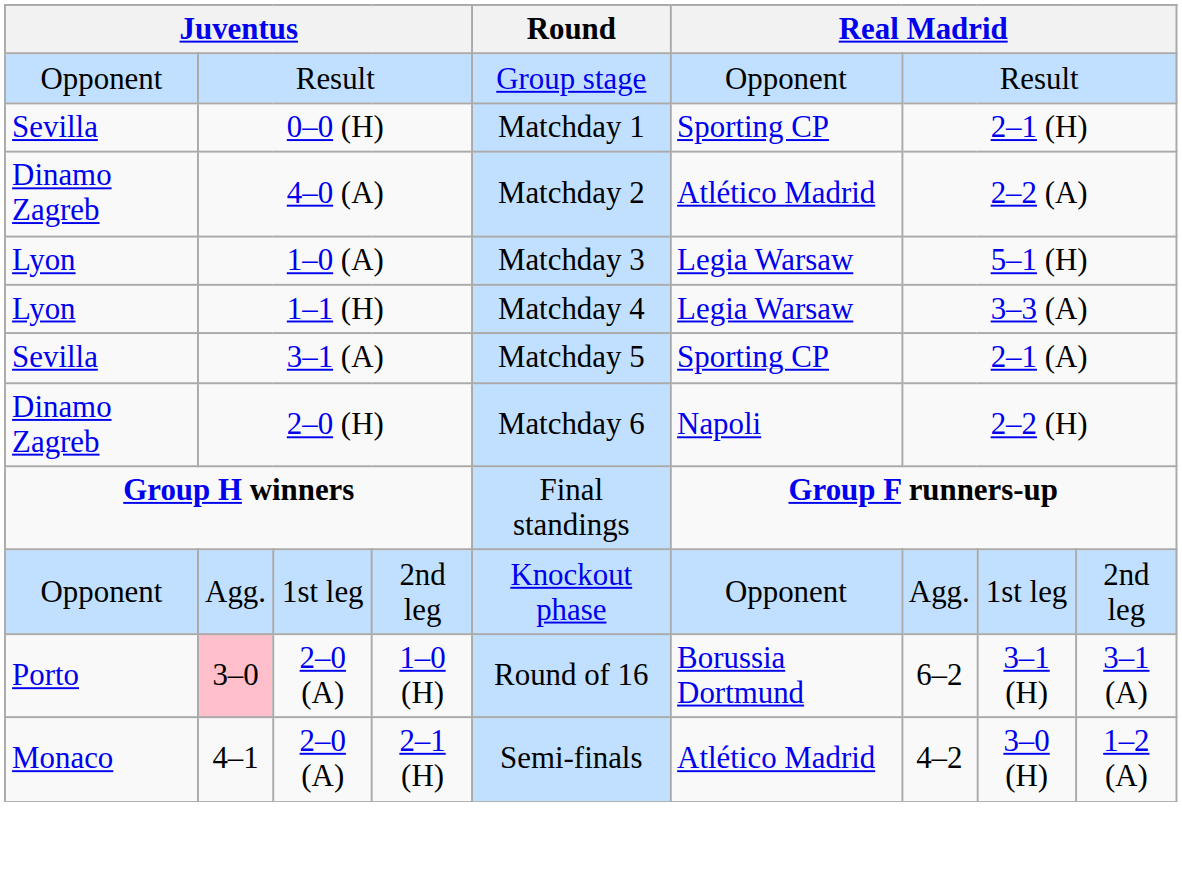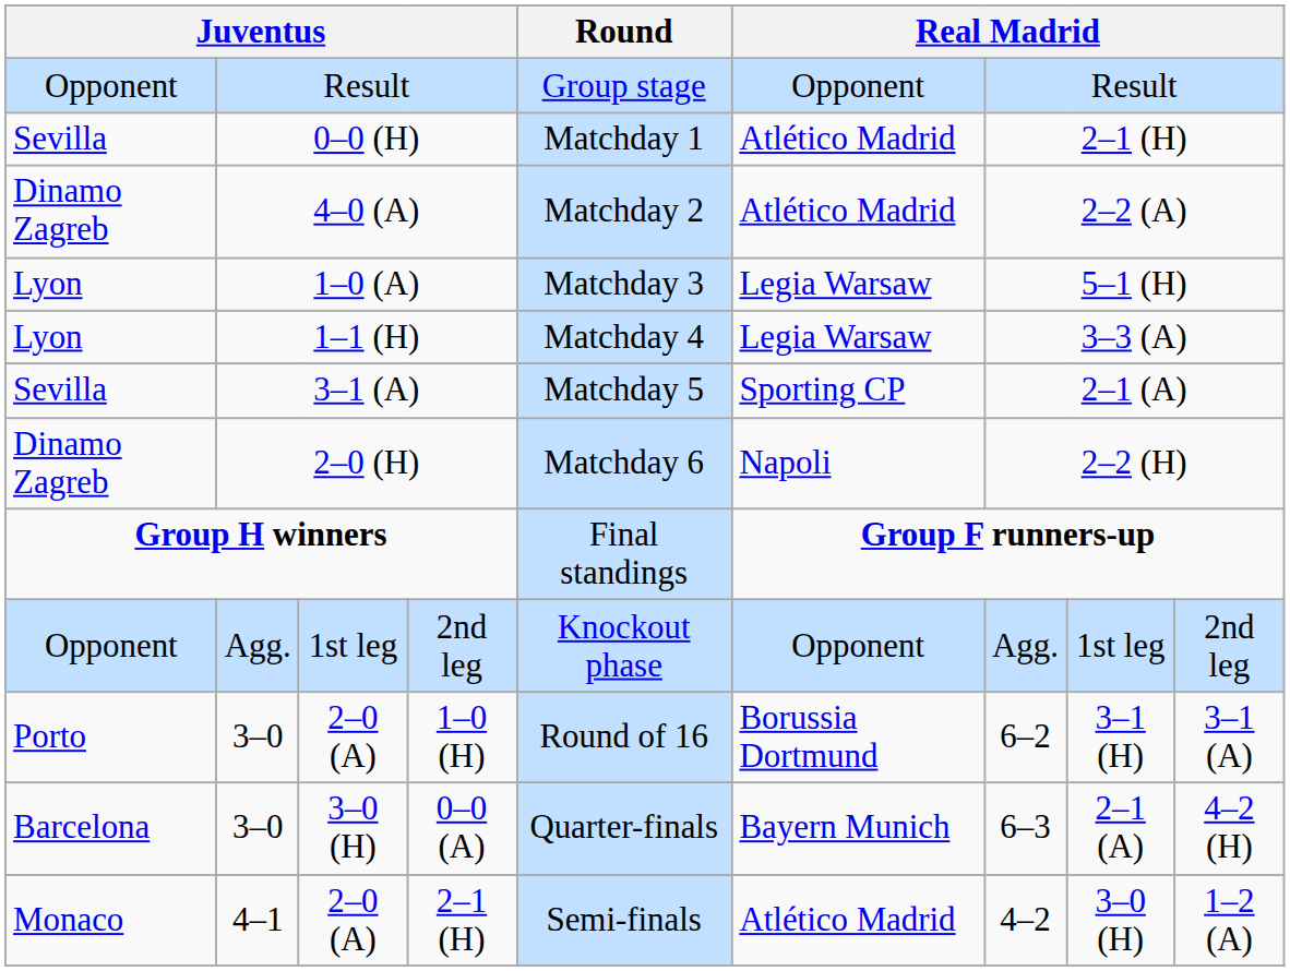 <table class="wikitable" style="text-align:center">
 <tr>
 <th colspan=4> <a href='#'>Juventus</a></th>
 <th>Round</th>
 <th colspan=4> <a href='#'>Real Madrid</a></th>
 </tr>
 <tr style="background:#C1E0FF">
 <td>Opponent</td>
 <td colspan=3>Result</td>
 <td><a href='#'>Group stage</a></td>
 <td>Opponent</td>
 <td colspan=3>Result</td>
 </tr>
 <tr>
 <td align=left> <a href='#'>Sevilla</a></td>
 <td colspan=3><a href='#'>0–0</a> (H)</td>
 <td style="background:#C1E0FF">Matchday 1</td>
-<td align=left> <a href='#'>Sporting CP</a></td>
+<td align=left> <a href='#'>Atlético Madrid</a></td>
 <td colspan=3><a href='#'>2–1</a> (H)</td>
 </tr>
 <tr>
 <td align=left> <a href='#'>Dinamo Zagreb</a></td>
 <td colspan=3><a href='#'>4–0</a> (A)</td>
 <td style="background:#C1E0FF">Matchday 2</td>
 <td align=left> <a href='#'>Atlético Madrid</a></td>
 <td colspan=3><a href='#'>2–2</a> (A)</td>
 </tr>
 <tr>
 <td align=left> <a href='#'>Lyon</a></td>
 <td colspan=3><a href='#'>1–0</a> (A)</td>
 <td style="background:#C1E0FF">Matchday 3</td>
 <td align=left> <a href='#'>Legia Warsaw</a></td>
 <td colspan=3><a href='#'>5–1</a> (H)</td>
 </tr>
 <tr>
 <td align=left> <a href='#'>Lyon</a></td>
 <td colspan=3><a href='#'>1–1</a> (H)</td>
 <td style="background:#C1E0FF">Matchday 4</td>
 <td align=left> <a href='#'>Legia Warsaw</a></td>
 <td colspan=3><a href='#'>3–3</a> (A)</td>
 </tr>
 <tr>
 <td align=left> <a href='#'>Sevilla</a></td>
 <td colspan=3><a href='#'>3–1</a> (A)</td>
 <td style="background:#C1E0FF">Matchday 5</td>
 <td align=left> <a href='#'>Sporting CP</a></td>
 <td colspan=3><a href='#'>2–1</a> (A)</td>
 </tr>
 <tr>
 <td align=left> <a href='#'>Dinamo Zagreb</a></td>
 <td colspan=3><a href='#'>2–0</a> (H)</td>
 <td style="background:#C1E0FF">Matchday 6</td>
 <td align=left> <a href='#'>Napoli</a></td>
 <td colspan=3><a href='#'>2–2</a> (H)</td>
 </tr>
 <tr>
 <td colspan=4 valign=top><strong><a href='#'>Group H</a> winners</strong><br></td>
 <td style="background:#C1E0FF">Final standings</td>
 <td colspan=4 valign=top><strong><a href='#'>Group F</a> runners-up</strong><br></td>
 </tr>
 <tr style="background:#C1E0FF">
 <td>Opponent</td>
 <td>Agg.</td>
 <td>1st leg</td>
 <td>2nd leg</td>
 <td><a href='#'>Knockout phase</a></td>
 <td>Opponent</td>
 <td>Agg.</td>
 <td>1st leg</td>
 <td>2nd leg</td>
 </tr>
 <tr>
 <td align=left> <a href='#'>Porto</a></td>
-<td style="background: pink;">3–0</td>
+<td>3–0</td>
 <td><a href='#'>2–0</a> (A)</td>
 <td><a href='#'>1–0</a> (H)</td>
 <td style="background:#C1E0FF">Round of 16</td>
 <td align=left> <a href='#'>Borussia Dortmund</a></td>
 <td>6–2</td>
 <td><a href='#'>3–1</a> (H)</td>
 <td><a href='#'>3–1</a> (A)</td>
+</tr>
+<tr>
+<td align=left> <a href='#'>Barcelona</a></td>
+<td>3–0</td>
+<td><a href='#'>3–0</a> (H)</td>
+<td><a href='#'>0–0</a> (A)</td>
+<td style="background:#C1E0FF">Quarter-finals</td>
+<td align=left> <a href='#'>Bayern Munich</a></td>
+<td>6–3</td>
+<td><a href='#'>2–1</a> (A)</td>
+<td><a href='#'>4–2</a>  (H)</td>
 </tr>
 <tr>
 <td align=left> <a href='#'>Monaco</a></td>
 <td>4–1</td>
 <td><a href='#'>2–0</a> (A)</td>
 <td><a href='#'>2–1</a> (H)</td>
 <td style="background:#C1E0FF">Semi-finals</td>
 <td align=left> <a href='#'>Atlético Madrid</a></td>
 <td>4–2</td>
 <td><a href='#'>3–0</a> (H)</td>
 <td><a href='#'>1–2</a> (A)</td>
 </tr>
 </table>
